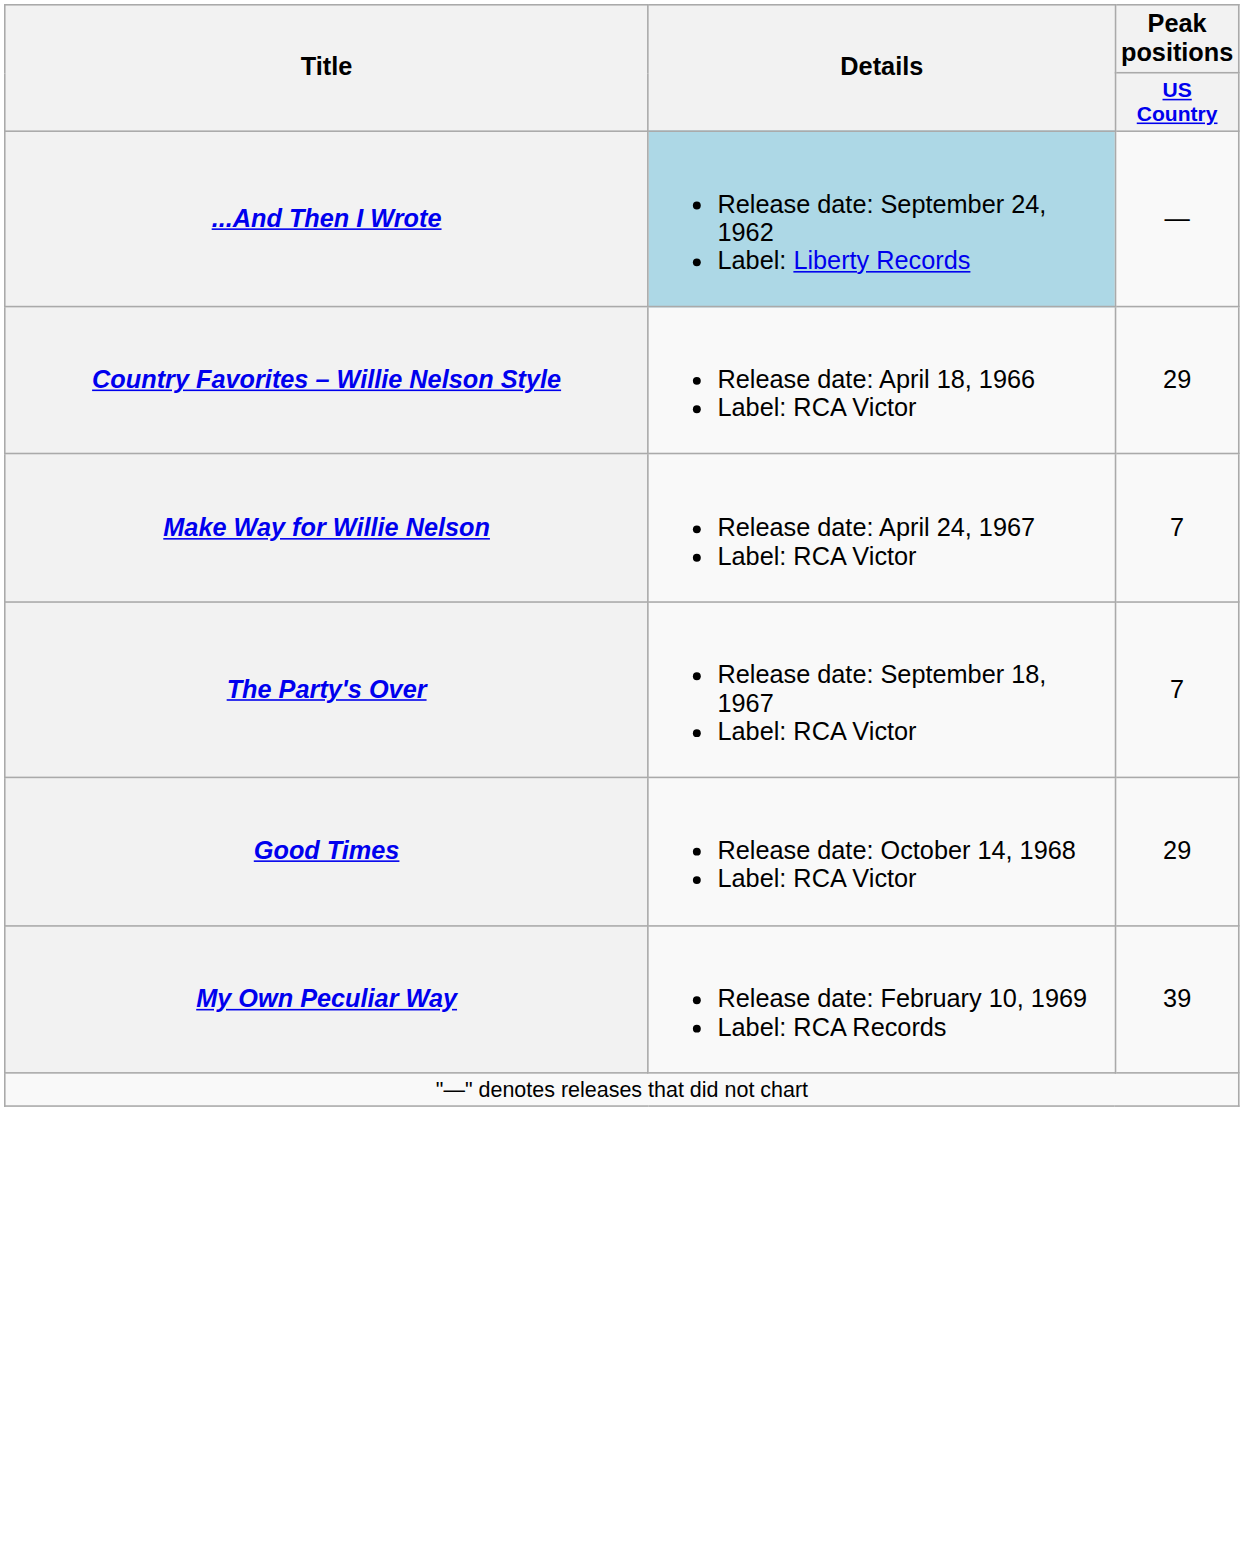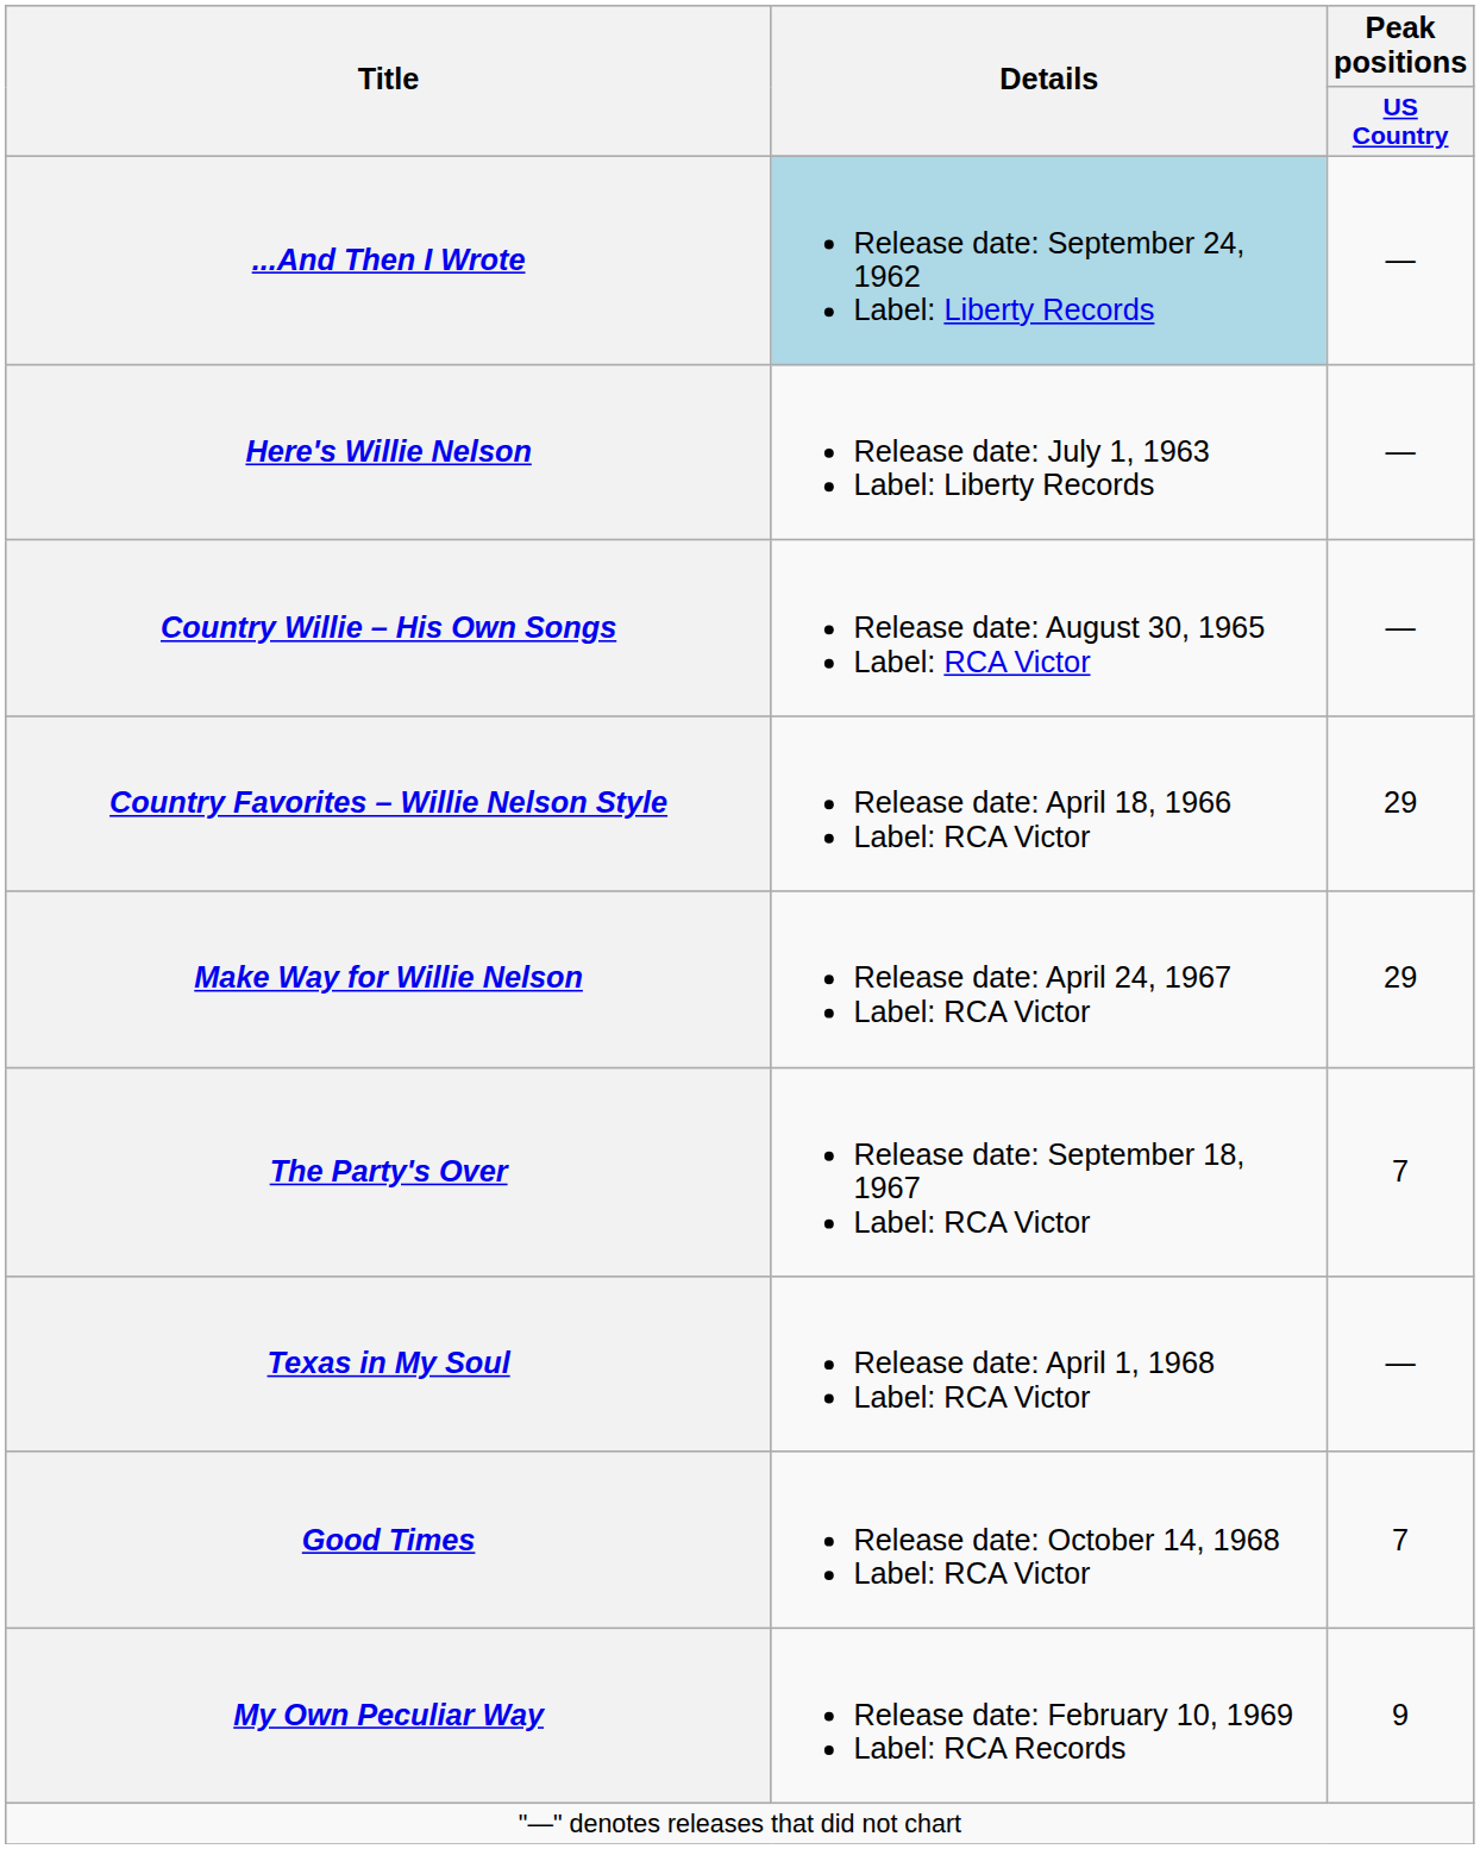 <table class="wikitable plainrowheaders" style="text-align:center;">
 <tr>
 <th rowspan="2" style="width:25em;">Title</th>
 <th rowspan="2" style="width:18em;">Details</th>
 <th colspan="1">Peak positions</th>
 </tr>
 <tr style="font-size:smaller;">
 <th width="65"><a href='#'>US Country</a></th>
 </tr>
 <tr>
 <th scope="row"><em><a href='#'>...And Then I Wrote</a></em></th>
 <td align="left" style="background: lightblue;"><br><ul><li>Release date: September 24, 1962</li><li>Label: <a href='#'>Liberty Records</a></li></ul></td>
 <td>—</td>
 </tr>
 <tr>
+<th scope="row"><em><a href='#'>Here's Willie Nelson</a></em></th>
+<td align="left"><br><ul><li>Release date: July 1, 1963</li><li>Label: Liberty Records</li></ul></td>
+<td>—</td>
+</tr>
+<tr>
+<th scope="row"><em><a href='#'>Country Willie – His Own Songs</a></em></th>
+<td align="left"><br><ul><li>Release date: August 30, 1965</li><li>Label: <a href='#'>RCA Victor</a></li></ul></td>
+<td>—</td>
+</tr>
+<tr>
 <th scope="row"><em><a href='#'>Country Favorites – Willie Nelson Style</a></em></th>
 <td align="left"><br><ul><li>Release date: April 18, 1966</li><li>Label: RCA Victor</li></ul></td>
 <td>29</td>
 </tr>
 <tr>
 <th scope="row"><em><a href='#'>Make Way for Willie Nelson</a></em></th>
 <td align="left"><br><ul><li>Release date: April 24, 1967</li><li>Label: RCA Victor</li></ul></td>
-<td>7</td>
+<td>29</td>
 </tr>
 <tr>
 <th scope="row"><em><a href='#'>The Party's Over</a></em></th>
 <td align="left"><br><ul><li>Release date: September 18, 1967</li><li>Label: RCA Victor</li></ul></td>
 <td>7</td>
 </tr>
 <tr>
+<th scope="row"><em><a href='#'>Texas in My Soul</a></em></th>
+<td align="left"><br><ul><li>Release date: April 1, 1968</li><li>Label: RCA Victor</li></ul></td>
+<td>—</td>
+</tr>
+<tr>
 <th scope="row"><em><a href='#'>Good Times</a></em></th>
 <td align="left"><br><ul><li>Release date: October 14, 1968</li><li>Label: RCA Victor</li></ul></td>
-<td>29</td>
+<td>7</td>
 </tr>
 <tr>
 <th scope="row"><em><a href='#'>My Own Peculiar Way</a></em></th>
 <td align="left"><br><ul><li>Release date: February 10, 1969</li><li>Label: RCA Records</li></ul></td>
-<td>39</td>
+<td>9</td>
 </tr>
 <tr>
 <td colspan="3" style="font-size:85%">"—" denotes releases that did not chart</td>
 </tr>
 </table>
